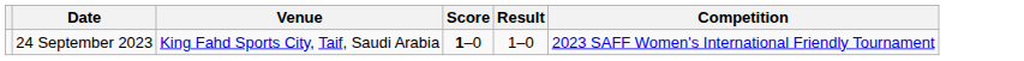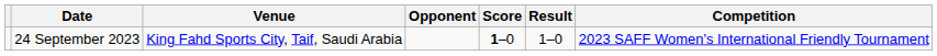 <table class="wikitable sortable">
 <tr>
 <th class=unsortable></th>
 <th class=unsortable>Date</th>
 <th>Venue</th>
+<th>Opponent</th>
 <th class=unsortable>Score</th>
 <th class=unsortable>Result</th>
 <th>Competition</th>
 </tr>
 <tr>
 <td></td>
 <td>24 September 2023</td>
 <td><a href='#'>King Fahd Sports City</a>, <a href='#'>Taif</a>, Saudi Arabia</td>
+<td></td>
 <td align="center"><strong>1</strong>–0</td>
 <td align="center">1–0</td>
 <td><a href='#'>2023 SAFF Women's International Friendly Tournament</a></td>
 </tr>
 </table>
